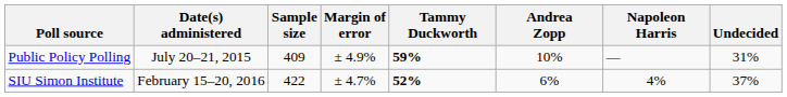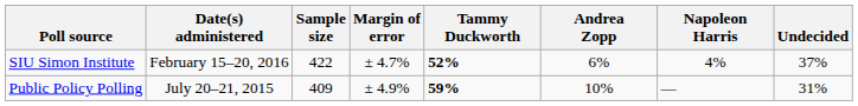 <table class="wikitable" style="font-size:90%;">
 <tr valign= bottom>
 <th>Poll source</th>
 <th>Date(s)<br>administered</th>
 <th>Sample<br>size</th>
 <th>Margin of<br>error</th>
 <th style="width:100px;">Tammy<br>Duckworth</th>
 <th style="width:100px;">Andrea<br>Zopp</th>
 <th style="width:100px;">Napoleon<br>Harris</th>
 <th>Undecided</th>
 </tr>
 <tr>
+<td><a href='#'>SIU Simon Institute</a></td>
+<td align=center>February 15–20, 2016</td>
+<td align=center>422</td>
+<td align=center>± 4.7%</td>
+<td><strong>52%</strong></td>
+<td align=center>6%</td>
+<td align=center>4%</td>
+<td align=center>37%</td>
+</tr>
+<tr>
 <td><a href='#'>Public Policy Polling</a></td>
 <td align=center>July 20–21, 2015</td>
 <td align=center>409</td>
 <td align=center>± 4.9%</td>
 <td><strong>59%</strong></td>
 <td align=center>10%</td>
 <td>—</td>
 <td align=center>31%</td>
 </tr>
-<tr>
-<td><a href='#'>SIU Simon Institute</a></td>
-<td align=center>February 15–20, 2016</td>
-<td align=center>422</td>
-<td align=center>± 4.7%</td>
-<td><strong>52%</strong></td>
-<td align=center>6%</td>
-<td align=center>4%</td>
-<td align=center>37%</td>
-</tr>
 </table>
